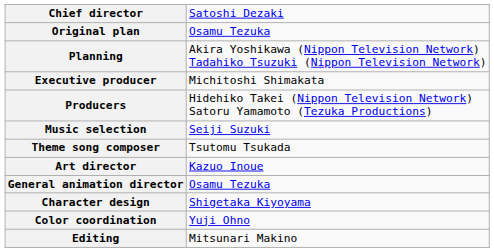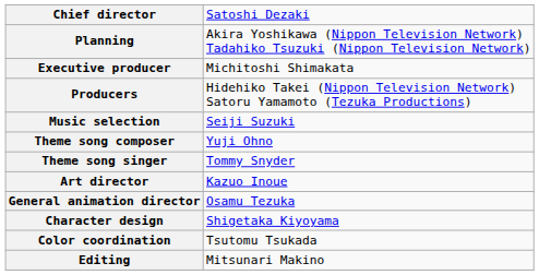 <table class="wikitable" style="margin-left: 15px; font-size: 95%;">
 <tr>
 <th>Chief director</th>
 <td><a href='#'>Satoshi Dezaki</a></td>
-</tr>
-<tr>
-<th>Original plan</th>
-<td><a href='#'>Osamu Tezuka</a></td>
 </tr>
 <tr>
 <th>Planning</th>
 <td>Akira Yoshikawa (<a href='#'>Nippon Television Network</a>)<br><a href='#'>Tadahiko Tsuzuki</a> (<a href='#'>Nippon Television Network</a>)</td>
 </tr>
 <tr>
 <th>Executive producer</th>
 <td>Michitoshi Shimakata</td>
 </tr>
 <tr>
 <th>Producers</th>
 <td>Hidehiko Takei (<a href='#'>Nippon Television Network</a>)<br>Satoru Yamamoto (<a href='#'>Tezuka Productions</a>)</td>
 </tr>
 <tr>
 <th>Music selection</th>
 <td><a href='#'>Seiji Suzuki</a></td>
 </tr>
 <tr>
 <th>Theme song composer</th>
-<td>Tsutomu Tsukada</td>
+<td><a href='#'>Yuji Ohno</a></td>
+</tr>
+<tr>
+<th>Theme song singer</th>
+<td><a href='#'>Tommy Snyder</a></td>
 </tr>
 <tr>
 <th>Art director</th>
 <td><a href='#'>Kazuo Inoue</a></td>
 </tr>
 <tr>
 <th>General animation director</th>
 <td><a href='#'>Osamu Tezuka</a></td>
 </tr>
 <tr>
 <th>Character design</th>
 <td><a href='#'>Shigetaka Kiyoyama</a></td>
 </tr>
 <tr>
 <th>Color coordination</th>
-<td><a href='#'>Yuji Ohno</a></td>
+<td>Tsutomu Tsukada</td>
 </tr>
 <tr>
 <th>Editing</th>
 <td>Mitsunari Makino</td>
 </tr>
 </table>
